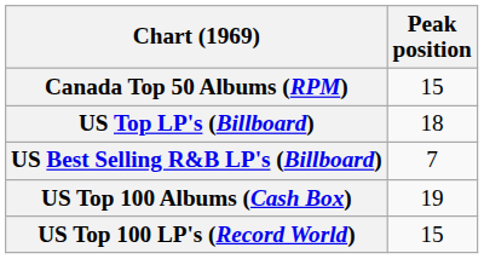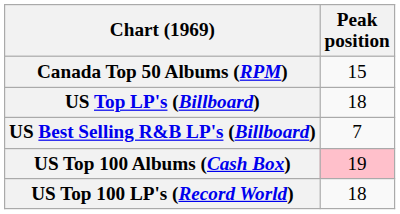 <table class="wikitable sortable plainrowheaders" style="text-align:center">
 <tr>
 <th scope="col">Chart (1969)</th>
 <th scope="col">Peak<br>position</th>
 </tr>
 <tr>
 <th scope="row">Canada Top 50 Albums (<em><a href='#'>RPM</a></em>)</th>
 <td>15</td>
 </tr>
 <tr>
 <th scope="row">US <a href='#'>Top LP's</a> (<em><a href='#'>Billboard</a></em>)</th>
 <td>18</td>
 </tr>
 <tr>
 <th scope="row">US <a href='#'>Best Selling R&B LP's</a> (<em><a href='#'>Billboard</a></em>)</th>
 <td>7</td>
 </tr>
 <tr>
 <th scope="row">US Top 100 Albums (<em><a href='#'>Cash Box</a></em>)</th>
-<td>19</td>
+<td style="background: pink;">19</td>
 </tr>
 <tr>
 <th scope="row">US Top 100 LP's (<em><a href='#'>Record World</a></em>)</th>
-<td>15</td>
+<td>18</td>
 </tr>
 </table>
